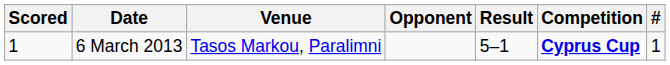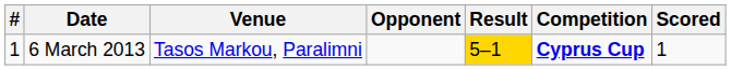 <table class="wikitable">
 <tr>
-<th>Scored</th>
+<th>#</th>
 <th>Date</th>
 <th>Venue</th>
 <th>Opponent</th>
 <th>Result</th>
 <th>Competition</th>
-<th>#</th>
+<th>Scored</th>
 </tr>
 <tr>
 <td>1</td>
 <td>6 March 2013</td>
 <td><a href='#'>Tasos Markou</a>, <a href='#'>Paralimni</a></td>
 <td></td>
-<td>5–1</td>
+<td style="background: gold;">5–1</td>
 <td><strong><a href='#'>Cyprus Cup</a></strong></td>
 <td>1</td>
 </tr>
 </table>
